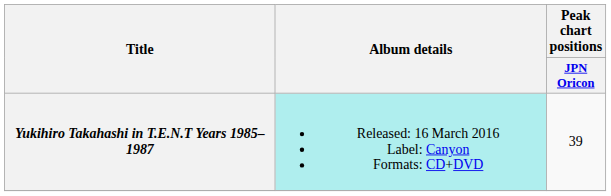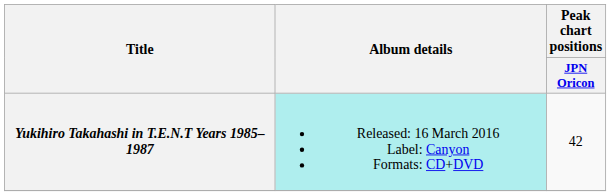 <table class="wikitable plainrowheaders" style="text-align:center;">
 <tr>
 <th scope="col" rowspan="2" style="width:19em;">Title</th>
 <th scope="col" rowspan="2" style="width:19em;">Album details</th>
 <th scope="col">Peak chart positions</th>
 </tr>
 <tr>
 <th scope="col" style="width:2.9em;font-size:90%;"><a href='#'>JPN<br>Oricon</a><br></th>
 </tr>
 <tr>
 <th scope="row"><em>Yukihiro Takahashi in T.E.N.T Years 1985–1987</em></th>
 <td style="background: paleturquoise;"><br><ul><li>Released: 16 March 2016</li><li>Label: <a href='#'>Canyon</a></li><li>Formats: <a href='#'>CD</a>+<a href='#'>DVD</a></li></ul></td>
-<td>39</td>
+<td>42</td>
 </tr>
 <tr>
 </tr>
 </table>
